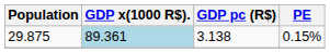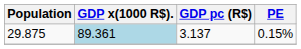 <table class="wikitable" border="1">
 <tr>
 <th>Population</th>
 <th><a href='#'>GDP</a> x(1000 R$).</th>
 <th><a href='#'>GDP pc</a> (R$)</th>
 <th><a href='#'>PE</a></th>
 </tr>
 <tr>
 <td>29.875</td>
 <td style="background: lightblue;">89.361</td>
-<td>3.138</td>
+<td>3.137</td>
 <td>0.15%</td>
 </tr>
 <tr>
 </tr>
 </table>
